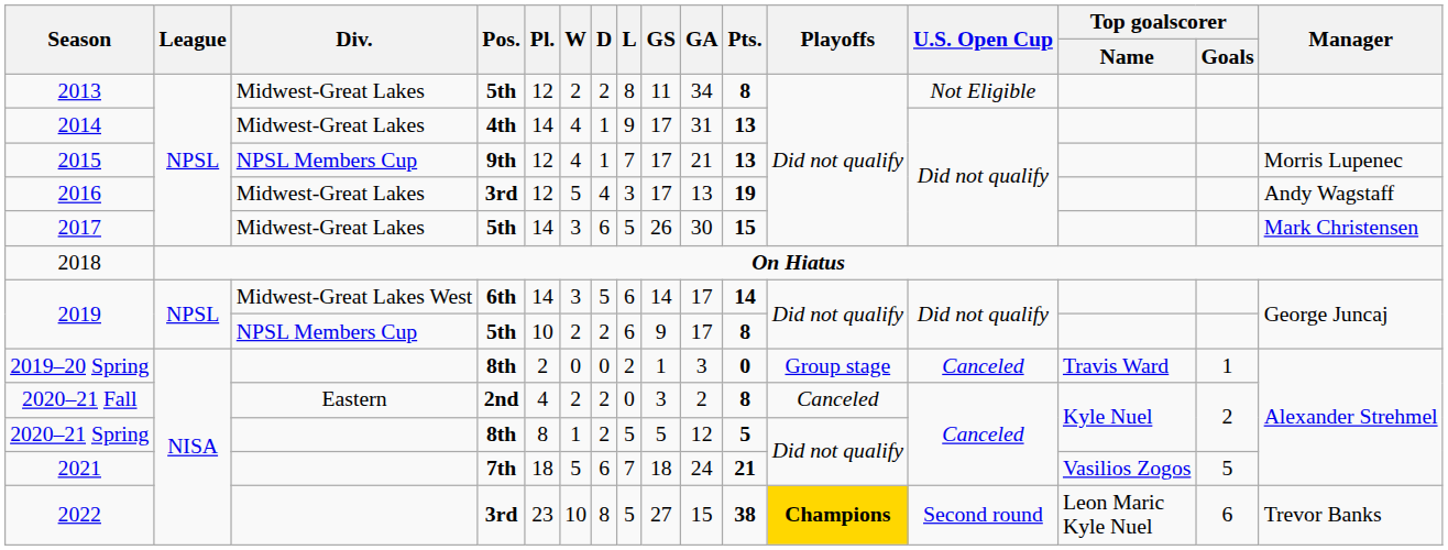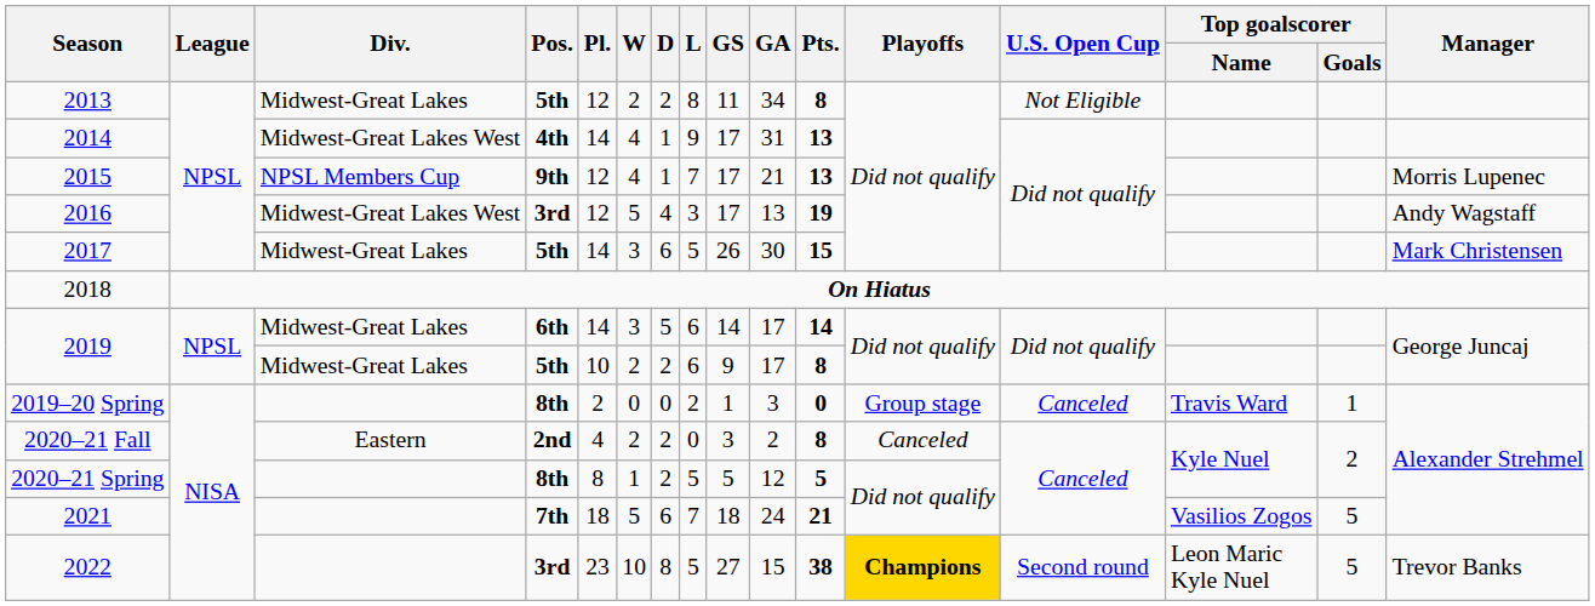 <table class="wikitable" style="text-align: center">
 <tr>
 <th rowspan="2">Season</th>
 <th rowspan="2">League</th>
 <th rowspan="2">Div.</th>
 <th rowspan="2">Pos.</th>
 <th rowspan="2">Pl.</th>
 <th rowspan="2">W</th>
 <th rowspan="2">D</th>
 <th rowspan="2">L</th>
 <th rowspan="2">GS</th>
 <th rowspan="2">GA</th>
 <th rowspan="2">Pts.</th>
 <th rowspan="2">Playoffs</th>
 <th rowspan="2"><a href='#'>U.S. Open Cup</a></th>
 <th colspan="2">Top goalscorer</th>
 <th rowspan="2">Manager</th>
 </tr>
 <tr>
 <th>Name</th>
 <th>Goals</th>
 </tr>
 <tr>
 <td><a href='#'>2013</a></td>
 <td rowspan=5 style="text-align: center;"><a href='#'>NPSL</a></td>
 <td style="text-align: left;">Midwest-Great Lakes</td>
 <td><strong>5th</strong></td>
 <td>12</td>
 <td>2</td>
 <td>2</td>
 <td>8</td>
 <td>11</td>
 <td>34</td>
 <td><strong>8</strong></td>
 <td rowspan=5 style="text-align: center;"><em>Did not qualify</em></td>
 <td><em>Not Eligible</em></td>
 <td></td>
 <td></td>
 <td></td>
 </tr>
 <tr>
 <td><a href='#'>2014</a></td>
-<td style="text-align: left;">Midwest-Great Lakes</td>
+<td style="text-align: left;">Midwest-Great Lakes West</td>
 <td><strong>4th</strong></td>
 <td>14</td>
 <td>4</td>
 <td>1</td>
 <td>9</td>
 <td>17</td>
 <td>31</td>
 <td><strong>13</strong></td>
 <td rowspan=4 style="text-align: center;"><em>Did not qualify</em></td>
 <td></td>
 <td></td>
 <td></td>
 </tr>
 <tr>
 <td><a href='#'>2015</a></td>
 <td style="text-align: left;"><a href='#'>NPSL Members Cup</a></td>
 <td><strong>9th</strong></td>
 <td>12</td>
 <td>4</td>
 <td>1</td>
 <td>7</td>
 <td>17</td>
 <td>21</td>
 <td><strong>13</strong></td>
 <td></td>
 <td></td>
 <td style="text-align: left;">Morris Lupenec</td>
 </tr>
 <tr>
 <td><a href='#'>2016</a></td>
-<td style="text-align: left;">Midwest-Great Lakes</td>
+<td style="text-align: left;">Midwest-Great Lakes West</td>
 <td><strong>3rd</strong></td>
 <td>12</td>
 <td>5</td>
 <td>4</td>
 <td>3</td>
 <td>17</td>
 <td>13</td>
 <td><strong>19</strong></td>
 <td></td>
 <td></td>
 <td style="text-align: left;"> Andy Wagstaff</td>
 </tr>
 <tr>
 <td><a href='#'>2017</a></td>
 <td style="text-align: left;">Midwest-Great Lakes</td>
 <td><strong>5th</strong></td>
 <td>14</td>
 <td>3</td>
 <td>6</td>
 <td>5</td>
 <td>26</td>
 <td>30</td>
 <td><strong>15</strong></td>
 <td></td>
 <td></td>
 <td style="text-align: left;"> <a href='#'>Mark Christensen</a></td>
 </tr>
 <tr>
 <td>2018</td>
 <td colspan="15" style="text-align: center;"><strong><em>On Hiatus</em></strong></td>
 </tr>
 <tr>
 <td rowspan="2" style="text-align: center;"><a href='#'>2019</a></td>
 <td rowspan="2"><a href='#'>NPSL</a></td>
-<td style="text-align: left;">Midwest-Great Lakes West</td>
+<td style="text-align: left;">Midwest-Great Lakes</td>
 <td><strong>6th</strong></td>
 <td>14</td>
 <td>3</td>
 <td>5</td>
 <td>6</td>
 <td>14</td>
 <td>17</td>
 <td><strong>14</strong></td>
 <td rowspan="2" style="text-align: center;"><em>Did not qualify</em></td>
 <td rowspan="2" style="text-align: center;"><em>Did not qualify</em></td>
 <td></td>
 <td></td>
 <td rowspan="2" style="text-align: left;"> George Juncaj</td>
 </tr>
 <tr>
-<td style="text-align: left;"><a href='#'>NPSL Members Cup</a></td>
+<td style="text-align: left;">Midwest-Great Lakes</td>
 <td><strong>5th</strong></td>
 <td>10</td>
 <td>2</td>
 <td>2</td>
 <td>6</td>
 <td>9</td>
 <td>17</td>
 <td><strong>8</strong></td>
 <td></td>
 <td></td>
 </tr>
 <tr>
 <td><a href='#'>2019–20</a> <a href='#'>Spring</a></td>
 <td rowspan="5"><a href='#'>NISA</a></td>
 <td></td>
 <td><strong>8th</strong></td>
 <td>2</td>
 <td>0</td>
 <td>0</td>
 <td>2</td>
 <td>1</td>
 <td>3</td>
 <td><strong>0</strong></td>
 <td><a href='#'>Group stage</a></td>
 <td><a href='#'><em>Canceled</em></a></td>
 <td style="text-align: left;"> <a href='#'>Travis Ward</a></td>
 <td>1</td>
 <td rowspan="4" style="text-align: left;"> <a href='#'>Alexander Strehmel</a></td>
 </tr>
 <tr>
 <td><a href='#'>2020–21</a> <a href='#'>Fall</a></td>
 <td>Eastern</td>
 <td><strong>2nd</strong></td>
 <td>4</td>
 <td>2</td>
 <td>2</td>
 <td>0</td>
 <td>3</td>
 <td>2</td>
 <td><strong>8</strong></td>
 <td><em>Canceled</em></td>
 <td rowspan="3"><a href='#'><em>Canceled</em></a></td>
 <td rowspan="2" style="text-align: left;"> <a href='#'>Kyle Nuel</a></td>
 <td rowspan="2">2</td>
 </tr>
 <tr>
 <td><a href='#'>2020–21</a> <a href='#'>Spring</a></td>
 <td></td>
 <td><strong>8th</strong></td>
 <td>8</td>
 <td>1</td>
 <td>2</td>
 <td>5</td>
 <td>5</td>
 <td>12</td>
 <td><strong>5</strong></td>
 <td rowspan="2" style="text-align: center;"><em>Did not qualify</em></td>
 </tr>
 <tr>
 <td><a href='#'>2021</a></td>
 <td></td>
 <td><strong>7th</strong></td>
 <td>18</td>
 <td>5</td>
 <td>6</td>
 <td>7</td>
 <td>18</td>
 <td>24</td>
 <td><strong>21</strong></td>
 <td style="text-align: left;"> <a href='#'>Vasilios Zogos</a></td>
 <td>5</td>
 </tr>
 <tr>
 <td><a href='#'>2022</a></td>
 <td></td>
 <td><strong>3rd</strong></td>
 <td>23</td>
 <td>10</td>
 <td>8</td>
 <td>5</td>
 <td>27</td>
 <td>15</td>
 <td><strong>38</strong></td>
 <td bgcolor=gold><strong>Champions</strong></td>
 <td><a href='#'>Second round</a></td>
 <td style="text-align: left;"> Leon Maric<br> Kyle Nuel</td>
-<td>6</td>
+<td>5</td>
 <td style="text-align: left;"> Trevor Banks</td>
 </tr>
 </table>
